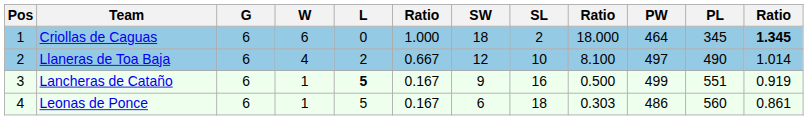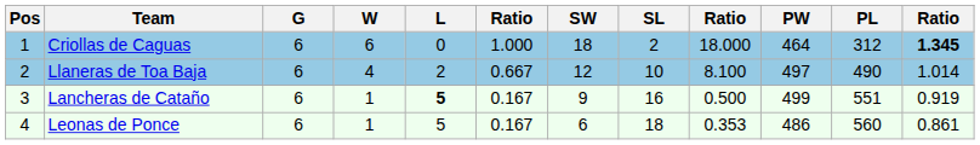 <table class=wikitable style="text-align:center">
 <tr bgcolor="#DCDCDC">
 <th width="25">Pos</th>
 <th width="200">Team</th>
 <th width="60">G</th>
 <th width="60">W</th>
 <th width="60">L</th>
 <th width="60">Ratio</th>
 <th width="60">SW</th>
 <th width="60">SL</th>
 <th width="60">Ratio</th>
 <th width="60">PW</th>
 <th width="60">PL</th>
 <th width="60">Ratio</th>
 </tr>
 <tr bgcolor=#95CAE4>
 <td>1</td>
 <td align=left><a href='#'>Criollas de Caguas</a></td>
 <td>6</td>
 <td>6</td>
 <td>0</td>
 <td>1.000</td>
 <td>18</td>
 <td>2</td>
 <td>18.000</td>
 <td>464</td>
-<td>345</td>
+<td>312</td>
 <td><strong>1.345</strong></td>
 </tr>
 <tr bgcolor=#95CAE4>
 <td>2</td>
 <td align=left><a href='#'>Llaneras de Toa Baja</a></td>
 <td>6</td>
 <td>4</td>
 <td>2</td>
 <td>0.667</td>
 <td>12</td>
 <td>10</td>
 <td>8.100</td>
 <td>497</td>
 <td>490</td>
 <td>1.014</td>
 </tr>
 <tr bgcolor=#eeffee>
 <td>3</td>
 <td align=left><a href='#'>Lancheras de Cataño</a></td>
 <td>6</td>
 <td>1</td>
 <td><strong>5</strong></td>
 <td>0.167</td>
 <td>9</td>
 <td>16</td>
 <td>0.500</td>
 <td>499</td>
 <td>551</td>
 <td>0.919</td>
 </tr>
 <tr bgcolor=#eeffee>
 <td>4</td>
 <td align=left><a href='#'>Leonas de Ponce</a></td>
 <td>6</td>
 <td>1</td>
 <td>5</td>
 <td>0.167</td>
 <td>6</td>
 <td>18</td>
-<td>0.303</td>
+<td>0.353</td>
 <td>486</td>
 <td>560</td>
 <td>0.861</td>
 </tr>
 </table>
